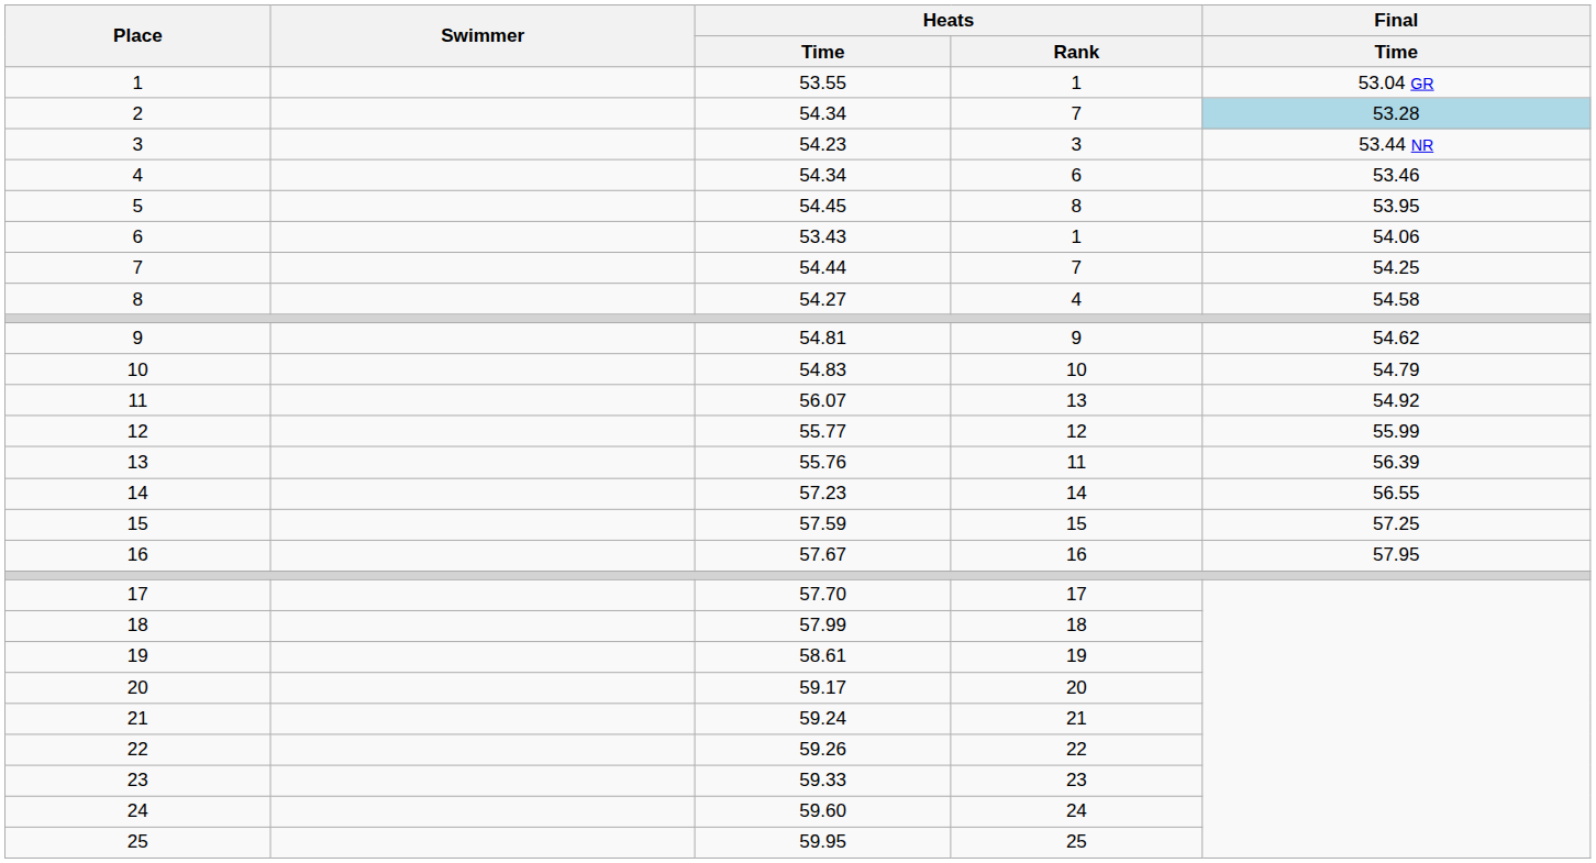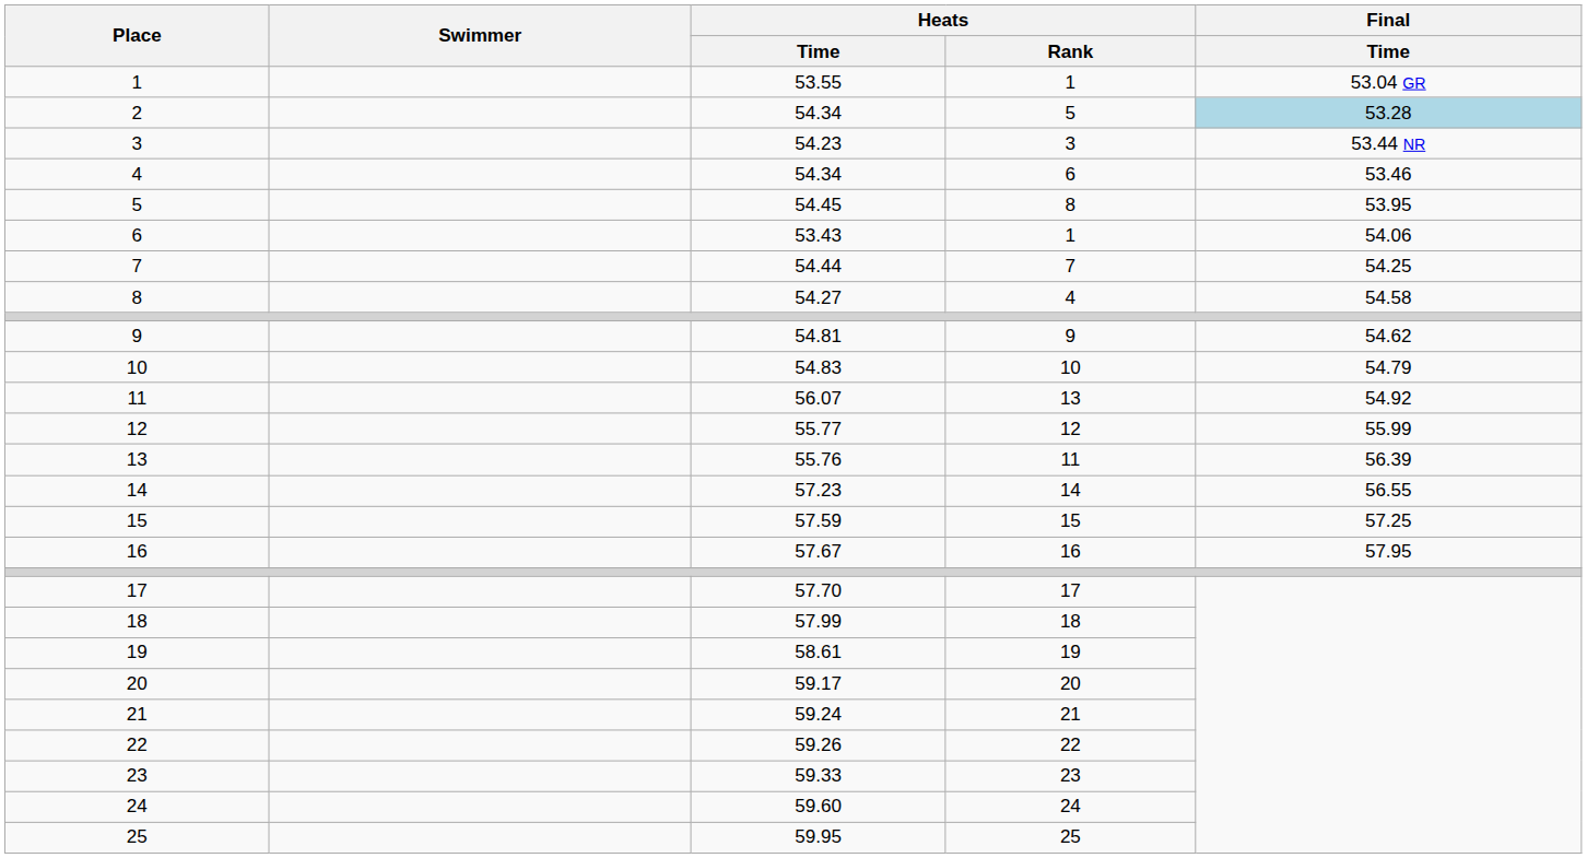 <table class="wikitable" style=" text-align:center; font-size:110%;" width="75%">
 <tr>
 <th rowspan="2">Place</th>
 <th rowspan="2">Swimmer</th>
 <th colspan="2">Heats</th>
 <th>Final</th>
 </tr>
 <tr>
 <th>Time</th>
 <th>Rank</th>
 <th>Time</th>
 </tr>
 <tr>
 <td>1</td>
 <td align="left"></td>
 <td>53.55</td>
 <td>1</td>
 <td>53.04 <small><a href='#'>GR</a></small></td>
 </tr>
 <tr>
 <td>2</td>
 <td align=left></td>
 <td>54.34</td>
-<td>7</td>
+<td>5</td>
 <td style="background: lightblue;">53.28</td>
 </tr>
 <tr>
 <td>3</td>
 <td align=left></td>
 <td>54.23</td>
 <td>3</td>
 <td>53.44 <small><a href='#'>NR</a></small></td>
 </tr>
 <tr>
 <td>4</td>
 <td align=left></td>
 <td>54.34</td>
 <td>6</td>
 <td>53.46</td>
 </tr>
 <tr>
 <td>5</td>
 <td align=left></td>
 <td>54.45</td>
 <td>8</td>
 <td>53.95</td>
 </tr>
 <tr>
 <td>6</td>
 <td align=left></td>
 <td>53.43</td>
 <td>1</td>
 <td>54.06</td>
 </tr>
 <tr>
 <td>7</td>
 <td align=left></td>
 <td>54.44</td>
 <td>7</td>
 <td>54.25</td>
 </tr>
 <tr>
 <td>8</td>
 <td align=left></td>
 <td>54.27</td>
 <td>4</td>
 <td>54.58</td>
 </tr>
 <tr>
 <td colspan=5 bgcolor=lightgray></td>
 </tr>
 <tr>
 <td>9</td>
 <td align="left"></td>
 <td>54.81</td>
 <td>9</td>
 <td>54.62</td>
 </tr>
 <tr>
 <td>10</td>
 <td align="left"></td>
 <td>54.83</td>
 <td>10</td>
 <td>54.79</td>
 </tr>
 <tr>
 <td>11</td>
 <td align="left"></td>
 <td>56.07</td>
 <td>13</td>
 <td>54.92</td>
 </tr>
 <tr>
 <td>12</td>
 <td align="left"></td>
 <td>55.77</td>
 <td>12</td>
 <td>55.99</td>
 </tr>
 <tr>
 <td>13</td>
 <td align="left"></td>
 <td>55.76</td>
 <td>11</td>
 <td>56.39</td>
 </tr>
 <tr>
 <td>14</td>
 <td align="left"></td>
 <td>57.23</td>
 <td>14</td>
 <td>56.55</td>
 </tr>
 <tr>
 <td>15</td>
 <td align="left"></td>
 <td>57.59</td>
 <td>15</td>
 <td>57.25</td>
 </tr>
 <tr>
 <td>16</td>
 <td align="left"></td>
 <td>57.67</td>
 <td>16</td>
 <td>57.95</td>
 </tr>
 <tr>
 <td colspan=5 bgcolor=lightgray></td>
 </tr>
 <tr>
 <td>17</td>
 <td align="left"></td>
 <td>57.70</td>
 <td>17</td>
 </tr>
 <tr>
 <td>18</td>
 <td align="left"></td>
 <td>57.99</td>
 <td>18</td>
 </tr>
 <tr>
 <td>19</td>
 <td align="left"></td>
 <td>58.61</td>
 <td>19</td>
 </tr>
 <tr>
 <td>20</td>
 <td align="left"></td>
 <td>59.17</td>
 <td>20</td>
 </tr>
 <tr>
 <td>21</td>
 <td align="left"></td>
 <td>59.24</td>
 <td>21</td>
 </tr>
 <tr>
 <td>22</td>
 <td align="left"></td>
 <td>59.26</td>
 <td>22</td>
 </tr>
 <tr>
 <td>23</td>
 <td align="left"></td>
 <td>59.33</td>
 <td>23</td>
 </tr>
 <tr>
 <td>24</td>
 <td align="left"></td>
 <td>59.60</td>
 <td>24</td>
 </tr>
 <tr>
 <td>25</td>
 <td align="left"></td>
 <td>59.95</td>
 <td>25</td>
 </tr>
 </table>
